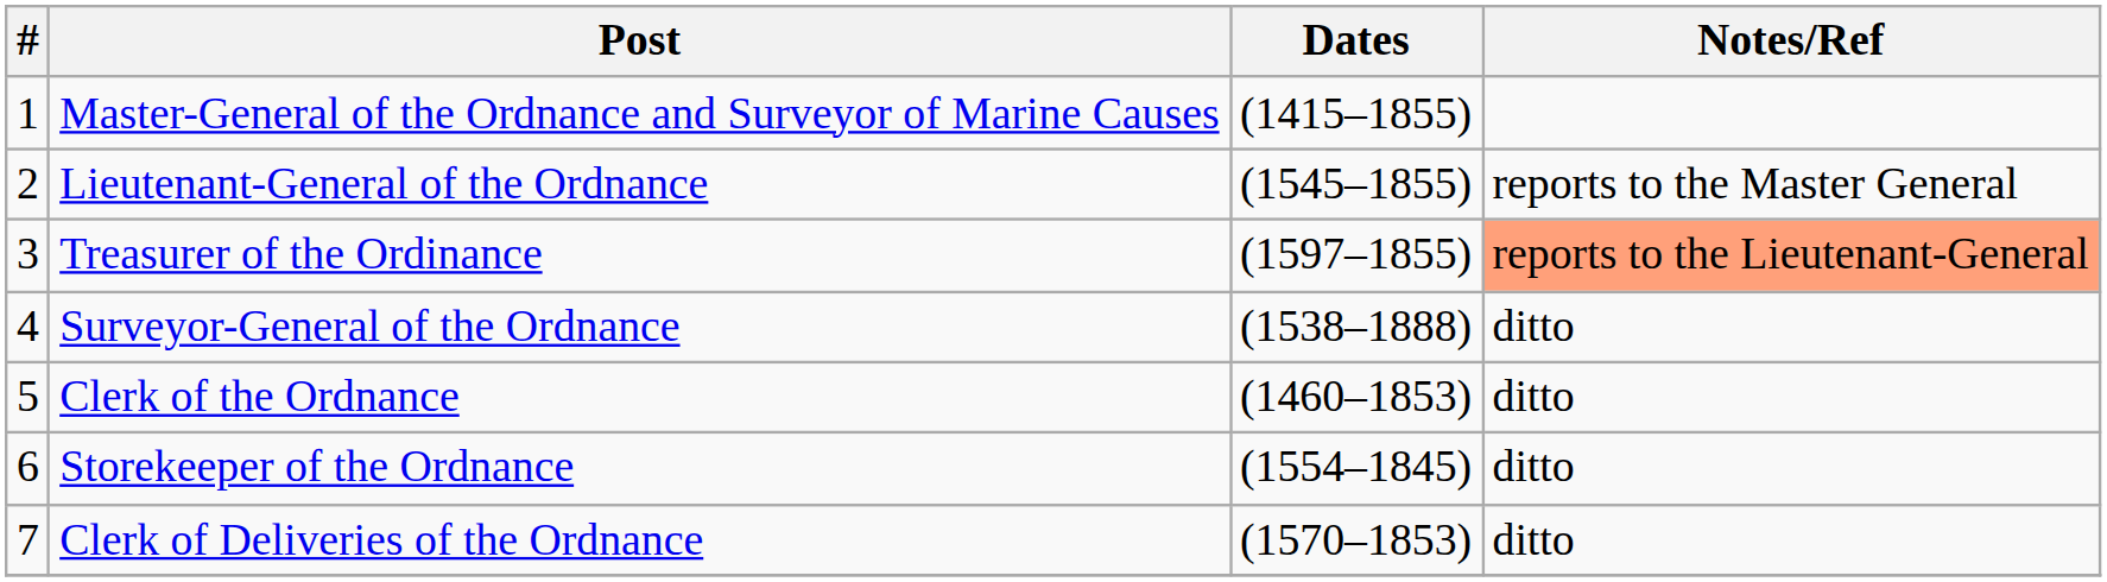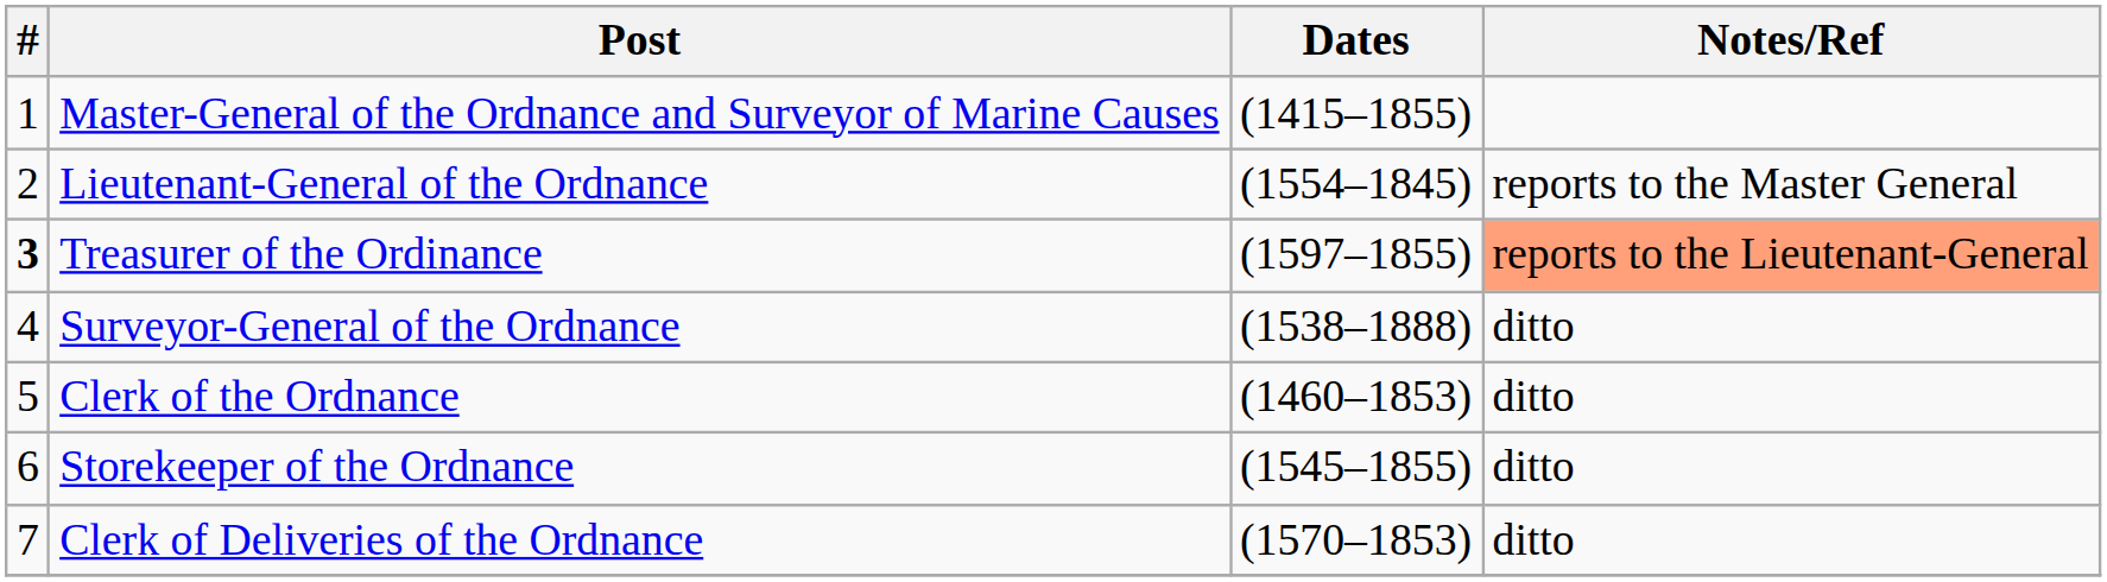 <table class="wikitable">
 <tr>
 <th>#</th>
 <th>Post</th>
 <th>Dates</th>
 <th>Notes/Ref</th>
 </tr>
 <tr>
 <td>1</td>
 <td><a href='#'>Master-General of the Ordnance and Surveyor of Marine Causes</a></td>
 <td>(1415–1855)</td>
 <td></td>
 </tr>
 <tr>
 <td>2</td>
 <td><a href='#'>Lieutenant-General of the Ordnance</a></td>
-<td>(1545–1855) </td>
+<td>(1554–1845)</td>
 <td>reports to the Master General</td>
 </tr>
 <tr>
-<td>3</td>
+<td><strong>3</strong></td>
 <td><a href='#'>Treasurer of the Ordinance</a></td>
 <td>(1597–1855)</td>
 <td style="background: lightsalmon;">reports to the Lieutenant-General</td>
 </tr>
 <tr>
 <td>4</td>
 <td><a href='#'>Surveyor-General of the Ordnance</a></td>
 <td>(1538–1888) </td>
 <td>ditto</td>
 </tr>
 <tr>
 <td>5</td>
 <td><a href='#'>Clerk of the Ordnance</a></td>
 <td>(1460–1853)</td>
 <td>ditto </td>
 </tr>
 <tr>
 <td>6</td>
 <td><a href='#'>Storekeeper of the Ordnance</a></td>
-<td>(1554–1845)</td>
+<td>(1545–1855) </td>
 <td>ditto </td>
 </tr>
 <tr>
 <td>7</td>
 <td><a href='#'>Clerk of Deliveries of the Ordnance</a></td>
 <td>(1570–1853)</td>
 <td>ditto</td>
 </tr>
 <tr>
 </tr>
 </table>
